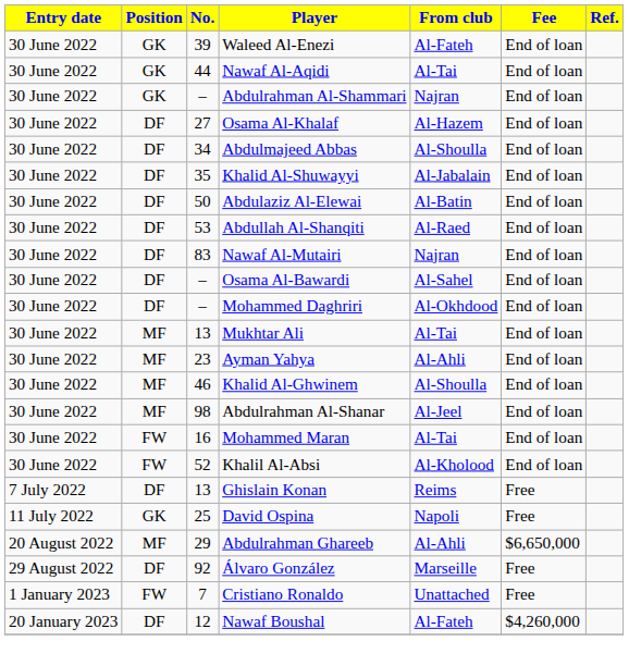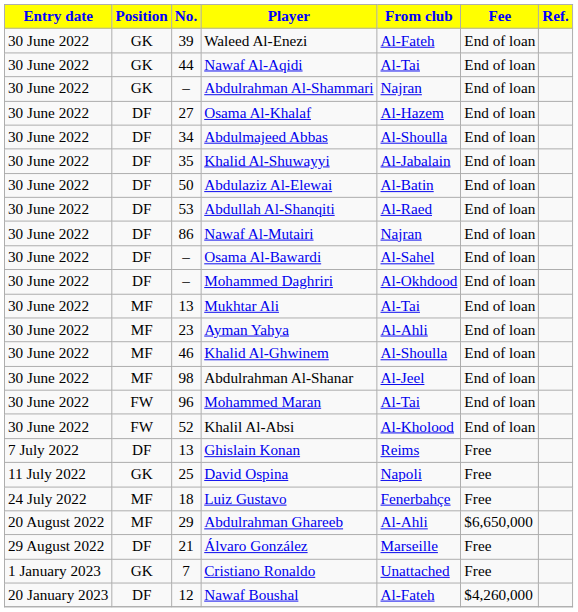 <table class="wikitable sortable">
 <tr>
 <th style="background:yellow; color:blue;"><strong>Entry date</strong></th>
 <th style="background:yellow; color:blue;"><strong>Position</strong></th>
 <th style="background:yellow; color:blue;"><strong>No.</strong></th>
 <th style="background:yellow; color:blue;"><strong>Player</strong></th>
 <th style="background:yellow; color:blue;"><strong>From club</strong></th>
 <th style="background:yellow; color:blue;"><strong>Fee</strong></th>
 <th style="background:yellow; color:blue;"><strong>Ref.</strong></th>
 </tr>
 <tr>
 <td>30 June 2022</td>
 <td style="text-align:center;">GK</td>
 <td style="text-align:center;">39</td>
 <td style="text-align:left;"> Waleed Al-Enezi</td>
 <td style="text-align:left;"> <a href='#'>Al-Fateh</a></td>
 <td>End of loan</td>
 <td></td>
 </tr>
 <tr>
 <td>30 June 2022</td>
 <td style="text-align:center;">GK</td>
 <td style="text-align:center;">44</td>
 <td style="text-align:left;"> <a href='#'>Nawaf Al-Aqidi</a></td>
 <td style="text-align:left;"> <a href='#'>Al-Tai</a></td>
 <td>End of loan</td>
 <td></td>
 </tr>
 <tr>
 <td>30 June 2022</td>
 <td style="text-align:center;">GK</td>
 <td style="text-align:center;">–</td>
 <td style="text-align:left;"> <a href='#'>Abdulrahman Al-Shammari</a></td>
 <td style="text-align:left;"> <a href='#'>Najran</a></td>
 <td>End of loan</td>
 <td></td>
 </tr>
 <tr>
 <td>30 June 2022</td>
 <td style="text-align:center;">DF</td>
 <td style="text-align:center;">27</td>
 <td style="text-align:left;"> <a href='#'>Osama Al-Khalaf</a></td>
 <td style="text-align:left;"> <a href='#'>Al-Hazem</a></td>
 <td>End of loan</td>
 <td></td>
 </tr>
 <tr>
 <td>30 June 2022</td>
 <td style="text-align:center;">DF</td>
 <td style="text-align:center;">34</td>
 <td style="text-align:left;"> <a href='#'>Abdulmajeed Abbas</a></td>
 <td style="text-align:left;"> <a href='#'>Al-Shoulla</a></td>
 <td>End of loan</td>
 <td></td>
 </tr>
 <tr>
 <td>30 June 2022</td>
 <td style="text-align:center;">DF</td>
 <td style="text-align:center;">35</td>
 <td style="text-align:left;"> <a href='#'>Khalid Al-Shuwayyi</a></td>
 <td style="text-align:left;"> <a href='#'>Al-Jabalain</a></td>
 <td>End of loan</td>
 <td></td>
 </tr>
 <tr>
 <td>30 June 2022</td>
 <td style="text-align:center;">DF</td>
 <td style="text-align:center;">50</td>
 <td style="text-align:left;"> <a href='#'>Abdulaziz Al-Elewai</a></td>
 <td style="text-align:left;"> <a href='#'>Al-Batin</a></td>
 <td>End of loan</td>
 <td></td>
 </tr>
 <tr>
 <td>30 June 2022</td>
 <td style="text-align:center;">DF</td>
 <td style="text-align:center;">53</td>
 <td style="text-align:left;"> <a href='#'>Abdullah Al-Shanqiti</a></td>
 <td style="text-align:left;"> <a href='#'>Al-Raed</a></td>
 <td>End of loan</td>
 <td></td>
 </tr>
 <tr>
 <td>30 June 2022</td>
 <td style="text-align:center;">DF</td>
-<td style="text-align:center;">83</td>
+<td style="text-align:center;">86</td>
 <td style="text-align:left;"> <a href='#'>Nawaf Al-Mutairi</a></td>
 <td style="text-align:left;"> <a href='#'>Najran</a></td>
 <td>End of loan</td>
 <td></td>
 </tr>
 <tr>
 <td>30 June 2022</td>
 <td style="text-align:center;">DF</td>
 <td style="text-align:center;">–</td>
 <td style="text-align:left;"> <a href='#'>Osama Al-Bawardi</a></td>
 <td style="text-align:left;"> <a href='#'>Al-Sahel</a></td>
 <td>End of loan</td>
 <td></td>
 </tr>
 <tr>
 <td>30 June 2022</td>
 <td style="text-align:center;">DF</td>
 <td style="text-align:center;">–</td>
 <td style="text-align:left;"> <a href='#'>Mohammed Daghriri</a></td>
 <td style="text-align:left;"> <a href='#'>Al-Okhdood</a></td>
 <td>End of loan</td>
 <td></td>
 </tr>
 <tr>
 <td>30 June 2022</td>
 <td style="text-align:center;">MF</td>
 <td style="text-align:center;">13</td>
 <td style="text-align:left;"> <a href='#'>Mukhtar Ali</a></td>
 <td style="text-align:left;"> <a href='#'>Al-Tai</a></td>
 <td>End of loan</td>
 <td></td>
 </tr>
 <tr>
 <td>30 June 2022</td>
 <td style="text-align:center;">MF</td>
 <td style="text-align:center;">23</td>
 <td style="text-align:left;"> <a href='#'>Ayman Yahya</a></td>
 <td style="text-align:left;"> <a href='#'>Al-Ahli</a></td>
 <td>End of loan</td>
 <td></td>
 </tr>
 <tr>
 <td>30 June 2022</td>
 <td style="text-align:center;">MF</td>
 <td style="text-align:center;">46</td>
 <td style="text-align:left;"> <a href='#'>Khalid Al-Ghwinem</a></td>
 <td style="text-align:left;"> <a href='#'>Al-Shoulla</a></td>
 <td>End of loan</td>
 <td></td>
 </tr>
 <tr>
 <td>30 June 2022</td>
 <td style="text-align:center;">MF</td>
 <td style="text-align:center;">98</td>
 <td style="text-align:left;"> Abdulrahman Al-Shanar</td>
 <td style="text-align:left;"> <a href='#'>Al-Jeel</a></td>
 <td>End of loan</td>
 <td></td>
 </tr>
 <tr>
 <td>30 June 2022</td>
 <td style="text-align:center;">FW</td>
-<td style="text-align:center;">16</td>
+<td style="text-align:center;">96</td>
 <td style="text-align:left;"> <a href='#'>Mohammed Maran</a></td>
 <td style="text-align:left;"> <a href='#'>Al-Tai</a></td>
 <td>End of loan</td>
 <td></td>
 </tr>
 <tr>
 <td>30 June 2022</td>
 <td style="text-align:center;">FW</td>
 <td style="text-align:center;">52</td>
 <td style="text-align:left;"> Khalil Al-Absi</td>
 <td style="text-align:left;"> <a href='#'>Al-Kholood</a></td>
 <td>End of loan</td>
 <td></td>
 </tr>
 <tr>
 <td>7 July 2022</td>
 <td style="text-align:center;">DF</td>
 <td style="text-align:center;">13</td>
 <td style="text-align:left;"> <a href='#'>Ghislain Konan</a></td>
 <td style="text-align:left;"> <a href='#'>Reims</a></td>
 <td>Free</td>
 <td></td>
 </tr>
 <tr>
 <td>11 July 2022</td>
 <td style="text-align:center;">GK</td>
 <td style="text-align:center;">25</td>
 <td style="text-align:left;"> <a href='#'>David Ospina</a></td>
 <td style="text-align:left;"> <a href='#'>Napoli</a></td>
 <td>Free</td>
 <td></td>
 </tr>
 <tr>
+<td>24 July 2022</td>
+<td style="text-align:center;">MF</td>
+<td style="text-align:center;">18</td>
+<td style="text-align:left;"> <a href='#'>Luiz Gustavo</a></td>
+<td style="text-align:left;"> <a href='#'>Fenerbahçe</a></td>
+<td>Free</td>
+<td></td>
+</tr>
+<tr>
 <td>20 August 2022</td>
 <td style="text-align:center;">MF</td>
 <td style="text-align:center;">29</td>
 <td style="text-align:left;"> <a href='#'>Abdulrahman Ghareeb</a></td>
 <td style="text-align:left;"> <a href='#'>Al-Ahli</a></td>
 <td>$6,650,000</td>
 <td></td>
 </tr>
 <tr>
 <td>29 August 2022</td>
 <td style="text-align:center;">DF</td>
-<td style="text-align:center;">92</td>
+<td style="text-align:center;">21</td>
 <td style="text-align:left;"> <a href='#'>Álvaro González</a></td>
 <td style="text-align:left;"> <a href='#'>Marseille</a></td>
 <td>Free</td>
 <td></td>
 </tr>
 <tr>
 <td>1 January 2023</td>
-<td style="text-align:center;">FW</td>
+<td style="text-align:center;">GK</td>
 <td style="text-align:center;">7</td>
 <td style="text-align:left;"> <a href='#'>Cristiano Ronaldo</a></td>
 <td style="text-align:left;"><a href='#'>Unattached</a></td>
 <td>Free</td>
 <td></td>
 </tr>
 <tr>
 <td>20 January 2023</td>
 <td style="text-align:center;">DF</td>
 <td style="text-align:center;">12</td>
 <td style="text-align:left;"> <a href='#'>Nawaf Boushal</a></td>
 <td style="text-align:left;"> <a href='#'>Al-Fateh</a></td>
 <td>$4,260,000</td>
 <td></td>
 </tr>
 <tr>
 </tr>
 </table>
